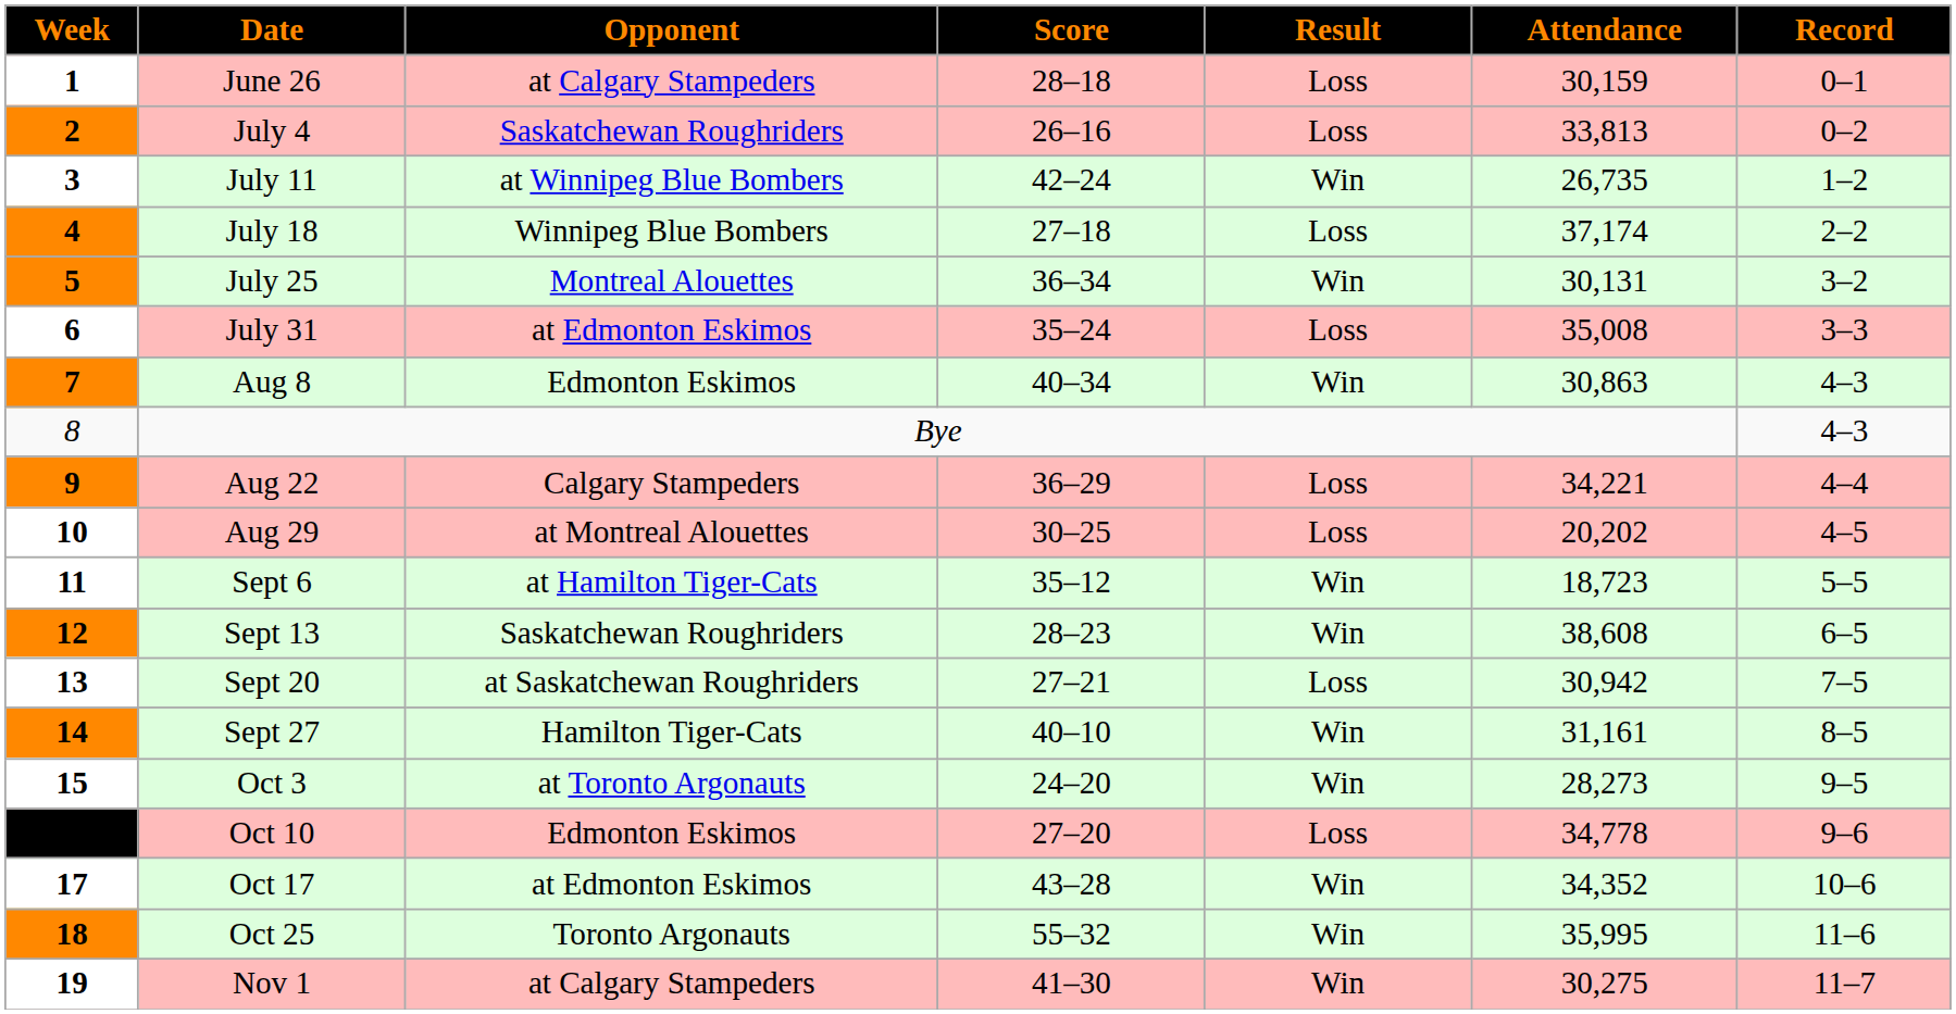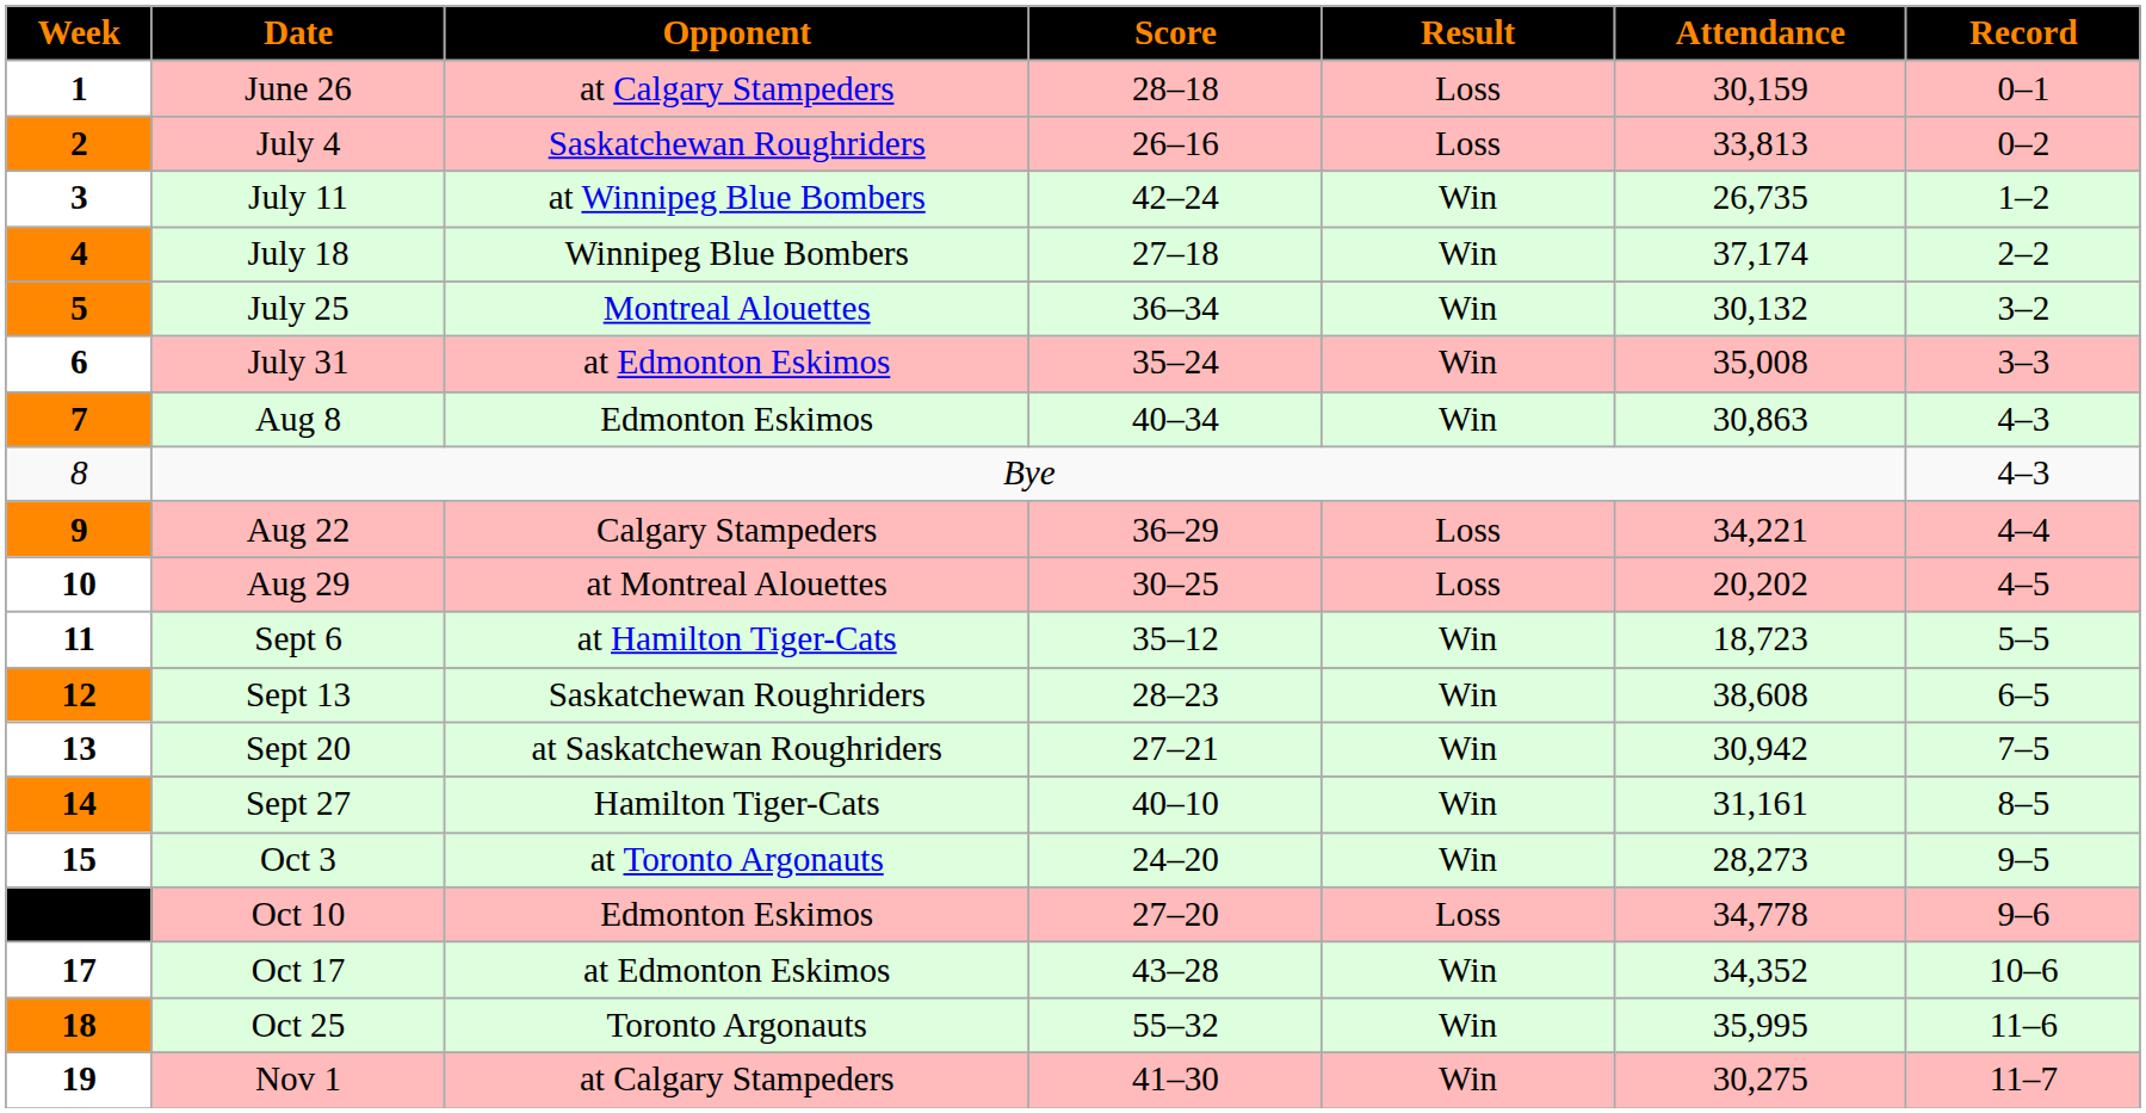 <table class="wikitable sortable">
 <tr>
 <th style="background:black;color:#FF8800;"  width="5%">Week</th>
 <th style="background:black;color:#FF8800;"  width="10%">Date</th>
 <th style="background:black;color:#FF8800;"  width="20%">Opponent</th>
 <th style="background:black;color:#FF8800;"  width="10%">Score</th>
 <th style="background:black;color:#FF8800;"  width="10%">Result</th>
 <th style="background:black;color:#FF8800;"  width="10%">Attendance</th>
 <th style="background:black;color:#FF8800;"  width="8%">Record</th>
 </tr>
 <tr align="center" bgcolor="#ffbbbb">
 <td style="text-align:center; background:white;"><span><strong>1</strong></span></td>
 <td>June 26</td>
 <td>at <a href='#'>Calgary Stampeders</a></td>
 <td>28–18</td>
 <td>Loss</td>
 <td>30,159</td>
 <td>0–1</td>
 </tr>
 <tr align="center" bgcolor="#ffbbbb">
 <td style="text-align:center; background:#FF8800;"><span><strong>2</strong></span></td>
 <td>July 4</td>
 <td><a href='#'>Saskatchewan Roughriders</a></td>
 <td>26–16</td>
 <td>Loss</td>
 <td>33,813</td>
 <td>0–2</td>
 </tr>
 <tr align="center" bgcolor="#ddffdd">
 <td style="text-align:center; background:white;"><span><strong>3</strong></span></td>
 <td>July 11</td>
 <td>at <a href='#'>Winnipeg Blue Bombers</a></td>
 <td>42–24</td>
 <td>Win</td>
 <td>26,735</td>
 <td>1–2</td>
 </tr>
 <tr align="center" bgcolor="#ddffdd">
 <td style="text-align:center; background:#FF8800;"><span><strong>4</strong></span></td>
 <td>July 18</td>
 <td>Winnipeg Blue Bombers</td>
 <td>27–18</td>
-<td>Loss</td>
+<td>Win</td>
 <td>37,174</td>
 <td>2–2</td>
 </tr>
 <tr align="center" bgcolor="#ddffdd">
 <td style="text-align:center; background:#FF8800;"><span><strong>5</strong></span></td>
 <td>July 25</td>
 <td><a href='#'>Montreal Alouettes</a></td>
 <td>36–34</td>
 <td>Win</td>
-<td>30,131</td>
+<td>30,132</td>
 <td>3–2</td>
 </tr>
 <tr align="center" bgcolor="#ffbbbb">
 <td style="text-align:center; background:white;"><span><strong>6</strong></span></td>
 <td>July 31</td>
 <td>at <a href='#'>Edmonton Eskimos</a></td>
 <td>35–24</td>
-<td>Loss</td>
+<td>Win</td>
 <td>35,008</td>
 <td>3–3</td>
 </tr>
 <tr align="center" bgcolor="#ddffdd">
 <td style="text-align:center; background:#FF8800;"><span><strong>7</strong></span></td>
 <td>Aug 8</td>
 <td>Edmonton Eskimos</td>
 <td>40–34</td>
 <td>Win</td>
 <td>30,863</td>
 <td>4–3</td>
 </tr>
 <tr align="center">
 <td><em>8</em></td>
 <td colSpan=5 align="center"><em>Bye</em></td>
 <td>4–3</td>
 </tr>
 <tr align="center" bgcolor="#ffbbbb">
 <td style="text-align:center; background:#FF8800;"><span><strong>9</strong></span></td>
 <td>Aug 22</td>
 <td>Calgary Stampeders</td>
 <td>36–29</td>
 <td>Loss</td>
 <td>34,221</td>
 <td>4–4</td>
 </tr>
 <tr align="center" bgcolor="#ffbbbb">
 <td style="text-align:center; background:white;"><span><strong>10</strong></span></td>
 <td>Aug 29</td>
 <td>at Montreal Alouettes</td>
 <td>30–25</td>
 <td>Loss</td>
 <td>20,202</td>
 <td>4–5</td>
 </tr>
 <tr align="center" bgcolor="#ddffdd">
 <td style="text-align:center; background:white;"><span><strong>11</strong></span></td>
 <td>Sept 6</td>
 <td>at <a href='#'>Hamilton Tiger-Cats</a></td>
 <td>35–12</td>
 <td>Win</td>
 <td>18,723</td>
 <td>5–5</td>
 </tr>
 <tr align="center" bgcolor="#ddffdd">
 <td style="text-align:center; background:#FF8800;"><span><strong>12</strong></span></td>
 <td>Sept 13</td>
 <td>Saskatchewan Roughriders</td>
 <td>28–23</td>
 <td>Win</td>
 <td>38,608</td>
 <td>6–5</td>
 </tr>
 <tr align="center" bgcolor="#ddffdd">
 <td style="text-align:center; background:white;"><span><strong>13</strong></span></td>
 <td>Sept 20</td>
 <td>at Saskatchewan Roughriders</td>
 <td>27–21</td>
-<td>Loss</td>
+<td>Win</td>
 <td>30,942</td>
 <td>7–5</td>
 </tr>
 <tr align="center" bgcolor="#ddffdd">
 <td style="text-align:center; background:#FF8800;"><span><strong>14</strong></span></td>
 <td>Sept 27</td>
 <td>Hamilton Tiger-Cats</td>
 <td>40–10</td>
 <td>Win</td>
 <td>31,161</td>
 <td>8–5</td>
 </tr>
 <tr align="center" bgcolor="#ddffdd">
 <td style="text-align:center; background:white;"><span><strong>15</strong></span></td>
 <td>Oct 3</td>
 <td>at <a href='#'>Toronto Argonauts</a></td>
 <td>24–20</td>
 <td>Win</td>
 <td>28,273</td>
 <td>9–5</td>
 </tr>
 <tr align="center" bgcolor="#ffbbbb">
 <td style="text-align:center; background:black;"><span><strong>16</strong></span></td>
 <td>Oct 10</td>
 <td>Edmonton Eskimos</td>
 <td>27–20</td>
 <td>Loss</td>
 <td>34,778</td>
 <td>9–6</td>
 </tr>
 <tr align="center" bgcolor="#ddffdd">
 <td style="text-align:center; background:white;"><span><strong>17</strong></span></td>
 <td>Oct 17</td>
 <td>at Edmonton Eskimos</td>
 <td>43–28</td>
 <td>Win</td>
 <td>34,352</td>
 <td>10–6</td>
 </tr>
 <tr align="center" bgcolor="#ddffdd">
 <td style="text-align:center; background:#FF8800;"><span><strong>18</strong></span></td>
 <td>Oct 25</td>
 <td>Toronto Argonauts</td>
 <td>55–32</td>
 <td>Win</td>
 <td>35,995</td>
 <td>11–6</td>
 </tr>
 <tr align="center" bgcolor="#ffbbbb">
 <td style="text-align:center; background:white;"><span><strong>19</strong></span></td>
 <td>Nov 1</td>
 <td>at Calgary Stampeders</td>
 <td>41–30</td>
 <td>Win</td>
 <td>30,275</td>
 <td>11–7</td>
 </tr>
 <tr>
 </tr>
 </table>
